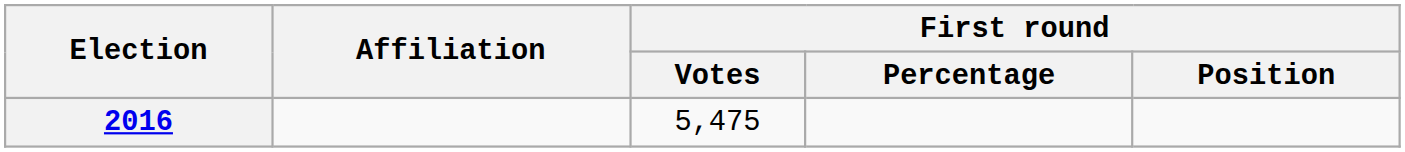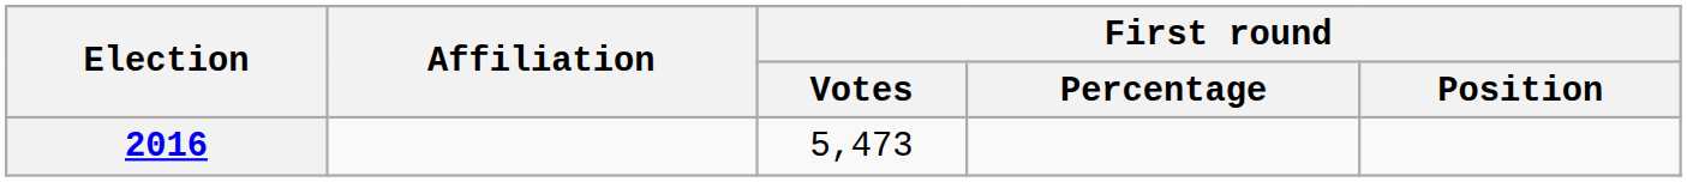 <table class=wikitable width=50%>
 <tr>
 <th rowspan=2>Election</th>
 <th rowspan=2>Affiliation</th>
 <th colspan=3>First round</th>
 </tr>
 <tr>
 <th>Votes</th>
 <th>Percentage</th>
 <th>Position</th>
 </tr>
 <tr align=center>
 <th><a href='#'>2016</a></th>
 <td></td>
-<td>5,475</td>
+<td>5,473</td>
 <td></td>
 <td></td>
 </tr>
 </table>
